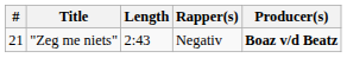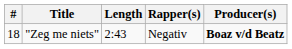 <table class="wikitable">
 <tr>
 <th>#</th>
 <th>Title</th>
 <th>Length</th>
 <th>Rapper(s)</th>
 <th>Producer(s)</th>
 </tr>
 <tr>
-<td>21</td>
+<td>18</td>
 <td>"Zeg me niets"</td>
 <td>2:43</td>
 <td>Negativ</td>
 <td><strong>Boaz v/d Beatz</strong></td>
 </tr>
 </table>
